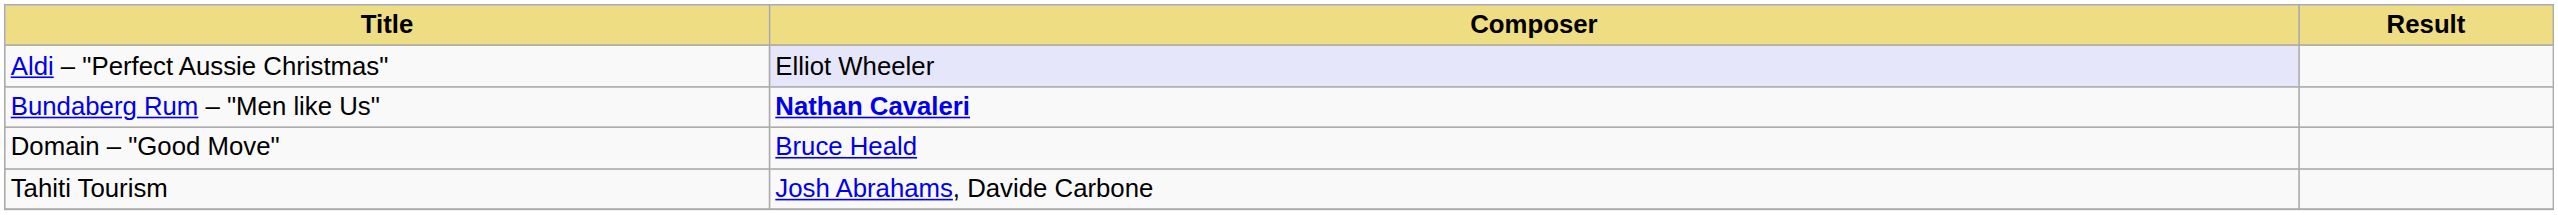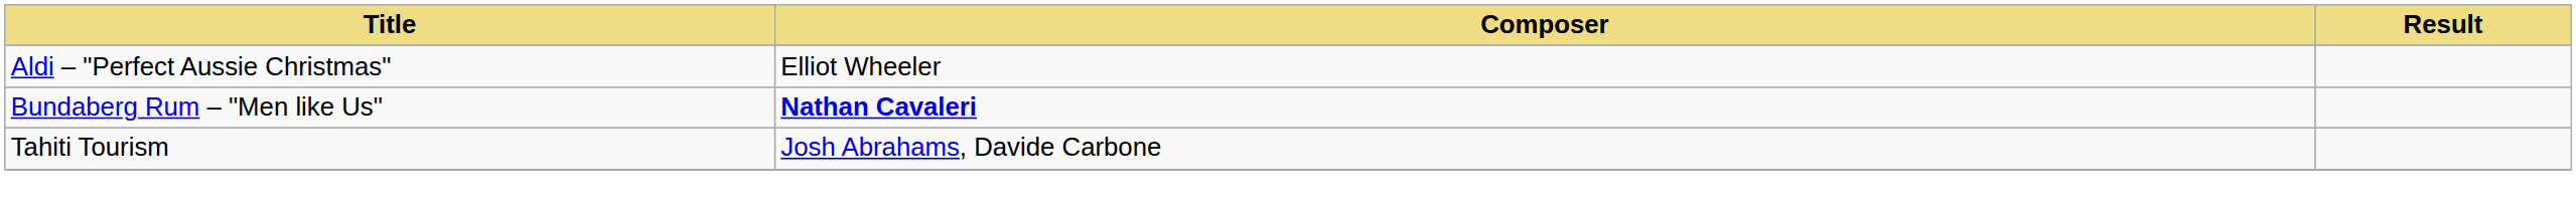 <table class="wikitable" width=100%>
 <tr>
 <th style="width:30%;background:#EEDD82;">Title</th>
 <th style="width:60%;background:#EEDD82;">Composer</th>
 <th style="width:10%;background:#EEDD82;">Result<br></th>
 </tr>
 <tr>
 <td><a href='#'>Aldi</a> – "Perfect Aussie Christmas"</td>
-<td style="background: lavender;">Elliot Wheeler</td>
+<td>Elliot Wheeler</td>
 <td></td>
 </tr>
 <tr>
 <td><a href='#'>Bundaberg Rum</a> – "Men like Us"</td>
 <td><strong><a href='#'>Nathan Cavaleri</a></strong></td>
-<td></td>
-</tr>
-<tr>
-<td>Domain – "Good Move"</td>
-<td><a href='#'>Bruce Heald</a></td>
 <td></td>
 </tr>
 <tr>
 <td>Tahiti Tourism</td>
 <td><a href='#'>Josh Abrahams</a>, Davide Carbone</td>
 <td></td>
 </tr>
 <tr>
 </tr>
 </table>
